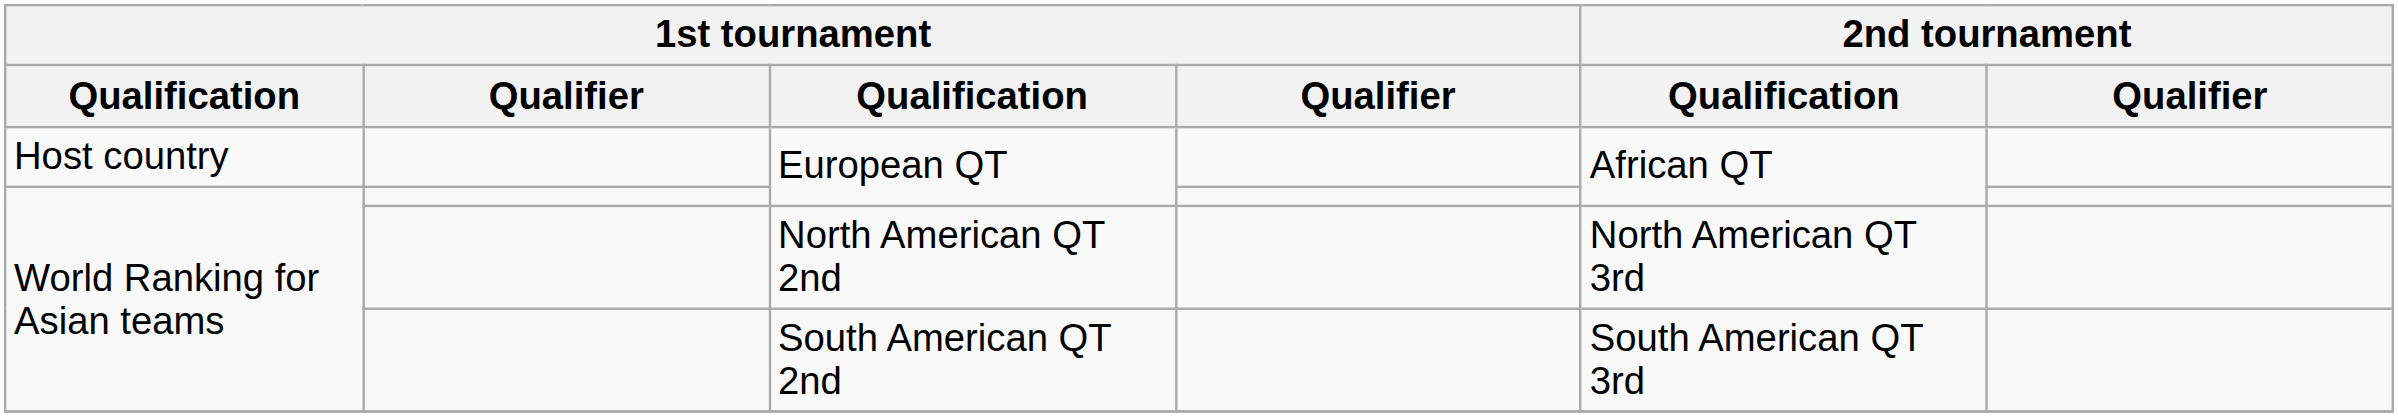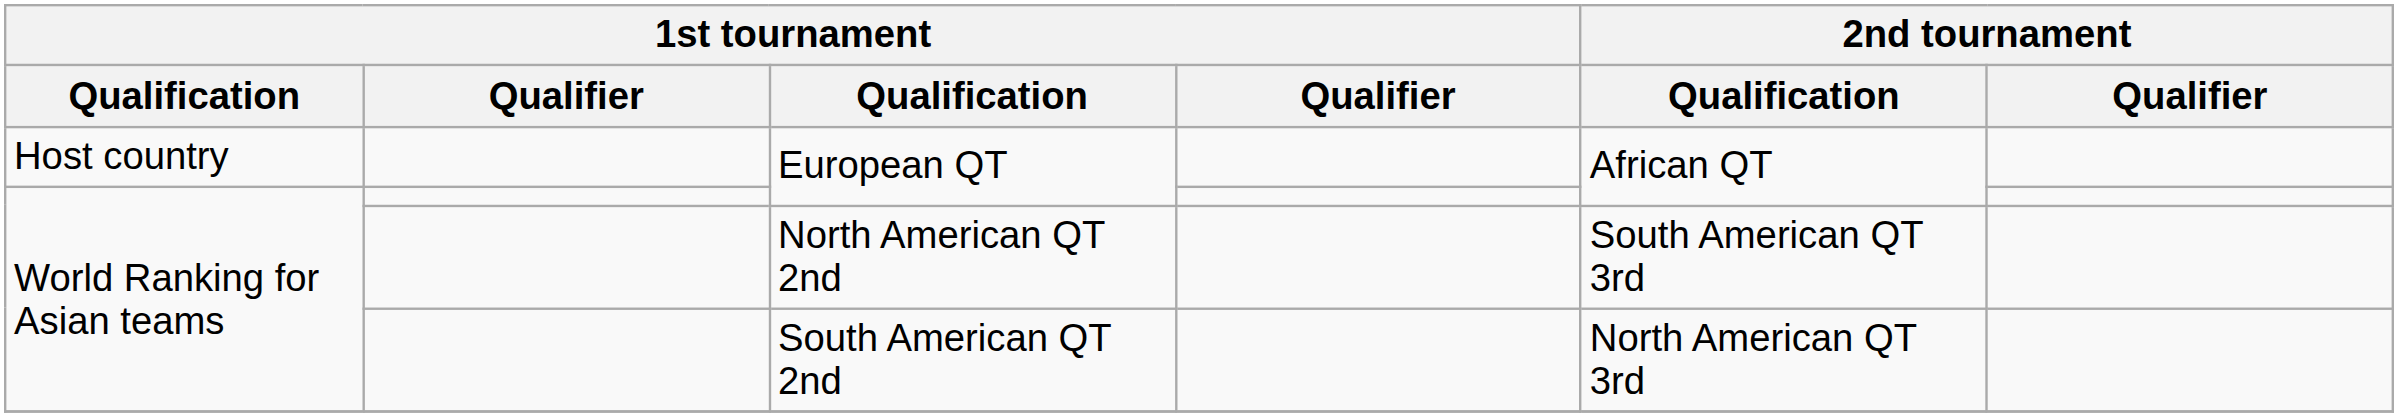 <table class="wikitable" width=1000>
 <tr>
 <th colspan="4">1st tournament</th>
 <th colspan="2">2nd tournament</th>
 </tr>
 <tr>
 <th width=15%>Qualification</th>
 <th width=17%>Qualifier</th>
 <th width=17%>Qualification</th>
 <th width=17%>Qualifier</th>
 <th width=17%>Qualification</th>
 <th width=17%>Qualifier</th>
 </tr>
 <tr>
 <td>Host country</td>
 <td></td>
 <td rowspan="2">European QT</td>
 <td></td>
 <td rowspan="2">African QT</td>
 <td></td>
 </tr>
 <tr>
 <td rowspan="3">World Ranking for Asian teams</td>
 <td></td>
 <td></td>
 <td></td>
 </tr>
 <tr>
 <td></td>
 <td>North American QT 2nd</td>
 <td></td>
-<td>North American QT 3rd</td>
+<td>South American QT 3rd</td>
 <td></td>
 </tr>
 <tr>
 <td></td>
 <td>South American QT 2nd</td>
 <td></td>
-<td>South American QT 3rd</td>
+<td>North American QT 3rd</td>
 <td></td>
 </tr>
 <tr>
 </tr>
 </table>
